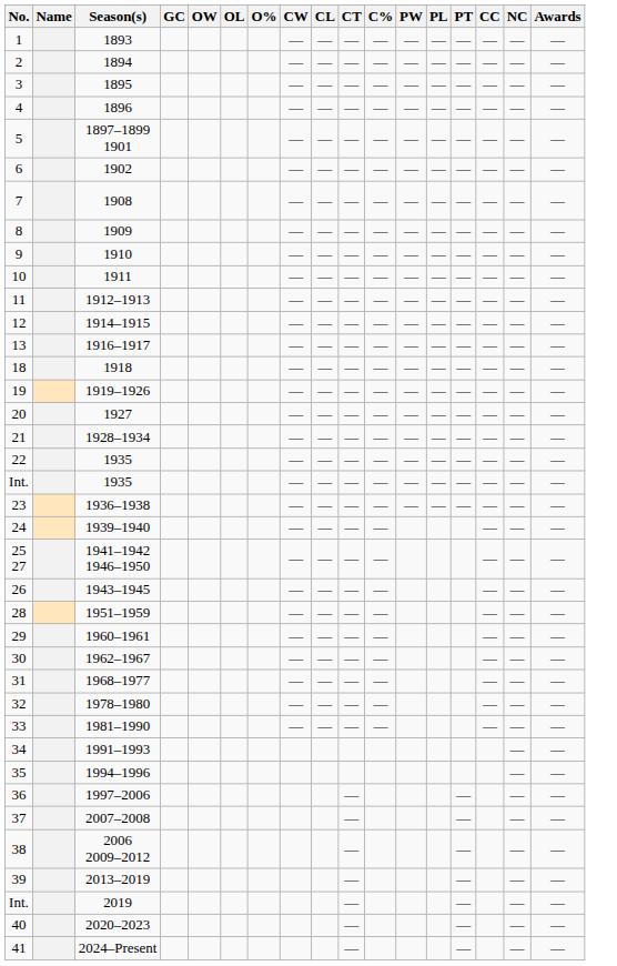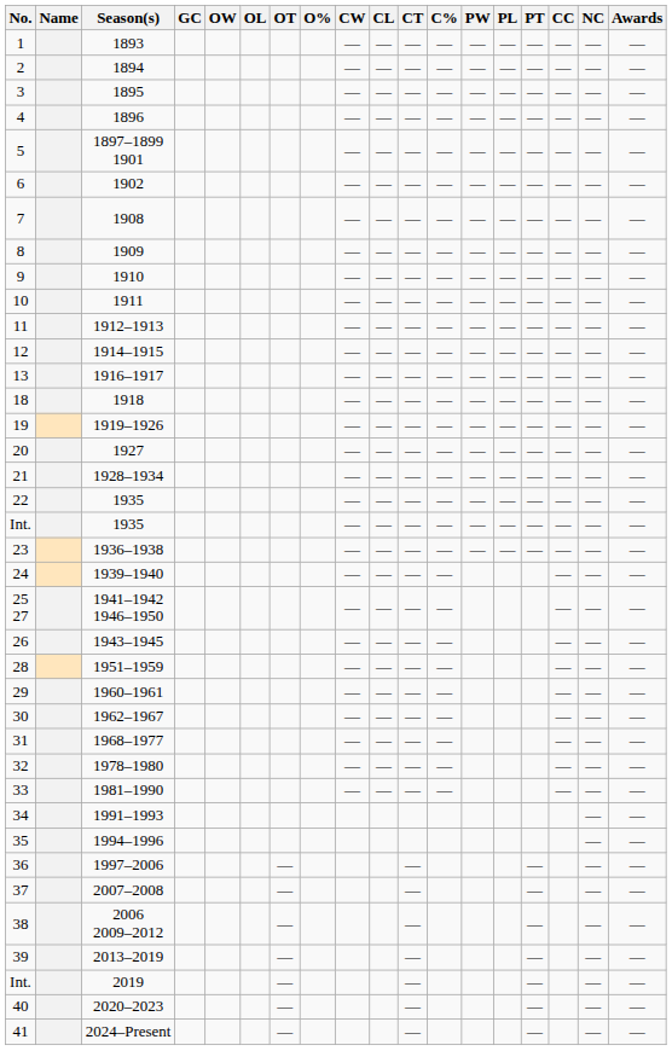 <table class="wikitable sortable" style="text-align:center">
 <tr>
 <th scope="col" class="unsortable">No.</th>
 <th scope="col">Name</th>
 <th scope="col">Season(s)</th>
 <th scope="col">GC</th>
 <th scope="col">OW</th>
 <th scope="col">OL</th>
+<th scope="col">OT</th>
 <th scope="col">O%</th>
 <th scope="col">CW</th>
 <th scope="col">CL</th>
 <th scope="col">CT</th>
 <th scope="col">C%</th>
 <th scope="col">PW</th>
 <th scope="col">PL</th>
 <th scope="col">PT</th>
 <th scope="col">CC</th>
 <th scope="col">NC</th>
 <th scope="col" class="unsortable">Awards</th>
 </tr>
 <tr>
 <td>1</td>
 <th scope="row"></th>
 <td>1893</td>
+<td></td>
 <td></td>
 <td></td>
 <td></td>
 <td></td>
 <td>—</td>
 <td>—</td>
 <td>—</td>
 <td>—</td>
 <td>—</td>
 <td>—</td>
 <td>—</td>
 <td>—</td>
 <td>—</td>
 <td>—</td>
 </tr>
 <tr>
 <td>2</td>
 <th scope="row"></th>
 <td>1894</td>
 <td></td>
 <td></td>
 <td></td>
 <td></td>
+<td></td>
 <td>—</td>
 <td>—</td>
 <td>—</td>
 <td>—</td>
 <td>—</td>
 <td>—</td>
 <td>—</td>
 <td>—</td>
 <td>—</td>
 <td>—</td>
 </tr>
 <tr>
 <td>3</td>
 <th scope="row"></th>
 <td>1895</td>
+<td></td>
 <td></td>
 <td></td>
 <td></td>
 <td></td>
 <td>—</td>
 <td>—</td>
 <td>—</td>
 <td>—</td>
 <td>—</td>
 <td>—</td>
 <td>—</td>
 <td>—</td>
 <td>—</td>
 <td>—</td>
 </tr>
 <tr>
 <td>4</td>
 <th scope="row"></th>
 <td>1896</td>
 <td></td>
 <td></td>
 <td></td>
 <td></td>
+<td></td>
 <td>—</td>
 <td>—</td>
 <td>—</td>
 <td>—</td>
 <td>—</td>
 <td>—</td>
 <td>—</td>
 <td>—</td>
 <td>—</td>
 <td>—</td>
 </tr>
 <tr>
 <td>5</td>
 <th scope="row"></th>
 <td>1897–1899<br>1901</td>
+<td></td>
 <td></td>
 <td></td>
 <td></td>
 <td></td>
 <td>—</td>
 <td>—</td>
 <td>—</td>
 <td>—</td>
 <td>—</td>
 <td>—</td>
 <td>—</td>
 <td>—</td>
 <td>—</td>
 <td>—</td>
 </tr>
 <tr>
 <td>6</td>
 <th scope="row"></th>
 <td>1902</td>
 <td></td>
 <td></td>
 <td></td>
 <td></td>
+<td></td>
 <td>—</td>
 <td>—</td>
 <td>—</td>
 <td>—</td>
 <td>—</td>
 <td>—</td>
 <td>—</td>
 <td>—</td>
 <td>—</td>
 <td>—</td>
 </tr>
 <tr>
 <td>7</td>
 <th scope="row"><br><br></th>
 <td>1908</td>
+<td></td>
 <td></td>
 <td></td>
 <td></td>
 <td></td>
 <td>—</td>
 <td>—</td>
 <td>—</td>
 <td>—</td>
 <td>—</td>
 <td>—</td>
 <td>—</td>
 <td>—</td>
 <td>—</td>
 <td>—</td>
 </tr>
 <tr>
 <td>8</td>
 <th scope="row"></th>
 <td>1909</td>
 <td></td>
 <td></td>
 <td></td>
 <td></td>
+<td></td>
 <td>—</td>
 <td>—</td>
 <td>—</td>
 <td>—</td>
 <td>—</td>
 <td>—</td>
 <td>—</td>
 <td>—</td>
 <td>—</td>
 <td>—</td>
 </tr>
 <tr>
 <td>9</td>
 <th scope="row"></th>
 <td>1910</td>
+<td></td>
 <td></td>
 <td></td>
 <td></td>
 <td></td>
 <td>—</td>
 <td>—</td>
 <td>—</td>
 <td>—</td>
 <td>—</td>
 <td>—</td>
 <td>—</td>
 <td>—</td>
 <td>—</td>
 <td>—</td>
 </tr>
 <tr>
 <td>10</td>
 <th scope="row"></th>
 <td>1911</td>
 <td></td>
 <td></td>
 <td></td>
 <td></td>
+<td></td>
 <td>—</td>
 <td>—</td>
 <td>—</td>
 <td>—</td>
 <td>—</td>
 <td>—</td>
 <td>—</td>
 <td>—</td>
 <td>—</td>
 <td>—</td>
 </tr>
 <tr>
 <td>11</td>
 <th scope="row"></th>
 <td>1912–1913</td>
+<td></td>
 <td></td>
 <td></td>
 <td></td>
 <td></td>
 <td>—</td>
 <td>—</td>
 <td>—</td>
 <td>—</td>
 <td>—</td>
 <td>—</td>
 <td>—</td>
 <td>—</td>
 <td>—</td>
 <td>—</td>
 </tr>
 <tr>
 <td>12</td>
 <th scope="row"></th>
 <td>1914–1915</td>
 <td></td>
 <td></td>
 <td></td>
 <td></td>
+<td></td>
 <td>—</td>
 <td>—</td>
 <td>—</td>
 <td>—</td>
 <td>—</td>
 <td>—</td>
 <td>—</td>
 <td>—</td>
 <td>—</td>
 <td>—</td>
 </tr>
 <tr>
 <td>13</td>
 <th scope="row"></th>
 <td>1916–1917</td>
+<td></td>
 <td></td>
 <td></td>
 <td></td>
 <td></td>
 <td>—</td>
 <td>—</td>
 <td>—</td>
 <td>—</td>
 <td>—</td>
 <td>—</td>
 <td>—</td>
 <td>—</td>
 <td>—</td>
 <td>—</td>
 </tr>
 <tr>
 <td>18</td>
 <th scope="row"></th>
 <td>1918</td>
 <td></td>
 <td></td>
 <td></td>
 <td></td>
+<td></td>
 <td>—</td>
 <td>—</td>
 <td>—</td>
 <td>—</td>
 <td>—</td>
 <td>—</td>
 <td>—</td>
 <td>—</td>
 <td>—</td>
 <td>—</td>
 </tr>
 <tr>
 <td>19</td>
 <td scope="row" align="center" bgcolor=#FFE6BD><strong></strong><sup></sup></td>
 <td>1919–1926</td>
+<td></td>
 <td></td>
 <td></td>
 <td></td>
 <td></td>
 <td>—</td>
 <td>—</td>
 <td>—</td>
 <td>—</td>
 <td>—</td>
 <td>—</td>
 <td>—</td>
 <td>—</td>
 <td>—</td>
 <td>—</td>
 </tr>
 <tr>
 <td>20</td>
 <th scope="row"></th>
 <td>1927</td>
 <td></td>
 <td></td>
 <td></td>
 <td></td>
+<td></td>
 <td>—</td>
 <td>—</td>
 <td>—</td>
 <td>—</td>
 <td>—</td>
 <td>—</td>
 <td>—</td>
 <td>—</td>
 <td>—</td>
 <td>—</td>
 </tr>
 <tr>
 <td>21</td>
 <th scope="row"></th>
 <td>1928–1934</td>
+<td></td>
 <td></td>
 <td></td>
 <td></td>
 <td></td>
 <td>—</td>
 <td>—</td>
 <td>—</td>
 <td>—</td>
 <td>—</td>
 <td>—</td>
 <td>—</td>
 <td>—</td>
 <td>—</td>
 <td>—</td>
 </tr>
 <tr>
 <td>22</td>
 <th scope="row"></th>
 <td>1935</td>
 <td></td>
 <td></td>
 <td></td>
 <td></td>
+<td></td>
 <td>—</td>
 <td>—</td>
 <td>—</td>
 <td>—</td>
 <td>—</td>
 <td>—</td>
 <td>—</td>
 <td>—</td>
 <td>—</td>
 <td>—</td>
 </tr>
 <tr>
 <td>Int.</td>
 <th scope="row"><br></th>
 <td>1935</td>
+<td></td>
 <td></td>
 <td></td>
 <td></td>
 <td></td>
 <td>—</td>
 <td>—</td>
 <td>—</td>
 <td>—</td>
 <td>—</td>
 <td>—</td>
 <td>—</td>
 <td>—</td>
 <td>—</td>
 <td>—</td>
 </tr>
 <tr>
 <td>23</td>
 <td scope="row" align="center" bgcolor=#FFE6BD><strong></strong><sup></sup></td>
 <td>1936–1938</td>
 <td></td>
 <td></td>
 <td></td>
 <td></td>
+<td></td>
 <td>—</td>
 <td>—</td>
 <td>—</td>
 <td>—</td>
 <td>—</td>
 <td>—</td>
 <td>—</td>
 <td>—</td>
 <td>—</td>
 <td>—</td>
 </tr>
 <tr>
 <td>24</td>
 <td scope="row" align="center" bgcolor=#FFE6BD><strong></strong><sup></sup></td>
 <td>1939–1940</td>
+<td></td>
 <td></td>
 <td></td>
 <td></td>
 <td></td>
 <td>—</td>
 <td>—</td>
 <td>—</td>
 <td>—</td>
 <td></td>
 <td></td>
 <td></td>
 <td>—</td>
 <td>—</td>
 <td>—</td>
 </tr>
 <tr>
 <td>25<br>27</td>
 <th scope="row"></th>
 <td>1941–1942<br>1946–1950</td>
 <td></td>
 <td></td>
 <td></td>
 <td></td>
+<td></td>
 <td>—</td>
 <td>—</td>
 <td>—</td>
 <td>—</td>
 <td></td>
 <td></td>
 <td></td>
 <td>—</td>
 <td>—</td>
 <td>—</td>
 </tr>
 <tr>
 <td>26</td>
 <th scope="row"></th>
 <td>1943–1945</td>
+<td></td>
 <td></td>
 <td></td>
 <td></td>
 <td></td>
 <td>—</td>
 <td>—</td>
 <td>—</td>
 <td>—</td>
 <td></td>
 <td></td>
 <td></td>
 <td>—</td>
 <td>—</td>
 <td>—</td>
 </tr>
 <tr>
 <td>28</td>
 <td scope="row" align="center" bgcolor=#FFE6BD><strong></strong><sup></sup></td>
 <td>1951–1959</td>
 <td></td>
 <td></td>
 <td></td>
 <td></td>
+<td></td>
 <td>—</td>
 <td>—</td>
 <td>—</td>
 <td>—</td>
 <td></td>
 <td></td>
 <td></td>
 <td>—</td>
 <td>—</td>
 <td>—</td>
 </tr>
 <tr>
 <td>29</td>
 <th scope="row"></th>
 <td>1960–1961</td>
+<td></td>
 <td></td>
 <td></td>
 <td></td>
 <td></td>
 <td>—</td>
 <td>—</td>
 <td>—</td>
 <td>—</td>
 <td></td>
 <td></td>
 <td></td>
 <td>—</td>
 <td>—</td>
 <td>—</td>
 </tr>
 <tr>
 <td>30</td>
 <th scope="row"></th>
 <td>1962–1967</td>
 <td></td>
 <td></td>
 <td></td>
 <td></td>
+<td></td>
 <td>—</td>
 <td>—</td>
 <td>—</td>
 <td>—</td>
 <td></td>
 <td></td>
 <td></td>
 <td>—</td>
 <td>—</td>
 <td>—</td>
 </tr>
 <tr>
 <td>31</td>
 <th scope="row"></th>
 <td>1968–1977</td>
+<td></td>
 <td></td>
 <td></td>
 <td></td>
 <td></td>
 <td>—</td>
 <td>—</td>
 <td>—</td>
 <td>—</td>
 <td></td>
 <td></td>
 <td></td>
 <td>—</td>
 <td>—</td>
 <td>—</td>
 </tr>
 <tr>
 <td>32</td>
 <th scope="row"></th>
 <td>1978–1980</td>
 <td></td>
 <td></td>
 <td></td>
 <td></td>
+<td></td>
 <td>—</td>
 <td>—</td>
 <td>—</td>
 <td>—</td>
 <td></td>
 <td></td>
 <td></td>
 <td>—</td>
 <td>—</td>
 <td>—</td>
 </tr>
 <tr>
 <td>33</td>
 <th scope="row"></th>
 <td>1981–1990</td>
+<td></td>
 <td></td>
 <td></td>
 <td></td>
 <td></td>
 <td>—</td>
 <td>—</td>
 <td>—</td>
 <td>—</td>
 <td></td>
 <td></td>
 <td></td>
 <td>—</td>
 <td>—</td>
 <td>—</td>
 </tr>
 <tr>
 <td>34</td>
 <th scope="row"></th>
 <td>1991–1993</td>
 <td></td>
 <td></td>
 <td></td>
 <td></td>
 <td></td>
 <td></td>
 <td></td>
 <td></td>
 <td></td>
 <td></td>
 <td></td>
 <td></td>
+<td></td>
 <td>—</td>
 <td>—</td>
 </tr>
 <tr>
 <td>35</td>
 <th scope="row"></th>
 <td>1994–1996</td>
+<td></td>
 <td></td>
 <td></td>
 <td></td>
 <td></td>
 <td></td>
 <td></td>
 <td></td>
 <td></td>
 <td></td>
 <td></td>
 <td></td>
 <td></td>
 <td>—</td>
 <td>—</td>
 </tr>
 <tr>
 <td>36</td>
 <th scope="row"></th>
 <td>1997–2006</td>
 <td></td>
 <td></td>
 <td></td>
+<td>—</td>
 <td></td>
 <td></td>
 <td></td>
 <td>—</td>
 <td></td>
 <td></td>
 <td></td>
 <td>—</td>
 <td></td>
 <td>—</td>
 <td>—</td>
 </tr>
 <tr>
 <td>37</td>
 <th scope="row"></th>
 <td>2007–2008</td>
 <td></td>
 <td></td>
 <td></td>
+<td>—</td>
 <td></td>
 <td></td>
 <td></td>
 <td>—</td>
 <td></td>
 <td></td>
 <td></td>
 <td>—</td>
 <td></td>
 <td>—</td>
 <td>—</td>
 </tr>
 <tr>
 <td>38</td>
 <th scope="row"><br></th>
 <td>2006<br>2009–2012</td>
 <td></td>
 <td></td>
 <td></td>
+<td>—</td>
 <td></td>
 <td></td>
 <td></td>
 <td>—</td>
 <td></td>
 <td></td>
 <td></td>
 <td>—</td>
 <td></td>
 <td>—</td>
 <td>—</td>
 </tr>
 <tr>
 <td>39</td>
 <th scope="row"></th>
 <td>2013–2019</td>
 <td></td>
 <td></td>
 <td></td>
+<td>—</td>
 <td></td>
 <td></td>
 <td></td>
 <td>—</td>
 <td></td>
 <td></td>
 <td></td>
 <td>—</td>
 <td></td>
 <td>—</td>
 <td>—</td>
 </tr>
 <tr>
 <td>Int.</td>
 <th scope="row"><br></th>
 <td>2019</td>
 <td></td>
 <td></td>
 <td></td>
+<td>—</td>
 <td></td>
 <td></td>
 <td></td>
 <td>—</td>
 <td></td>
 <td></td>
 <td></td>
 <td>—</td>
 <td></td>
 <td>—</td>
 <td>—</td>
 </tr>
 <tr>
 <td>40</td>
 <th scope="row"></th>
 <td>2020–2023</td>
 <td></td>
 <td></td>
 <td></td>
+<td>—</td>
 <td></td>
 <td></td>
 <td></td>
 <td>—</td>
 <td></td>
 <td></td>
 <td></td>
 <td>—</td>
 <td></td>
 <td>—</td>
 <td>—</td>
 </tr>
 <tr>
 <td>41</td>
 <th scope="row"></th>
 <td>2024–Present</td>
 <td></td>
 <td></td>
 <td></td>
+<td>—</td>
 <td></td>
 <td></td>
 <td></td>
 <td>—</td>
 <td></td>
 <td></td>
 <td></td>
 <td>—</td>
 <td></td>
 <td>—</td>
 <td>—</td>
 </tr>
 </table>
